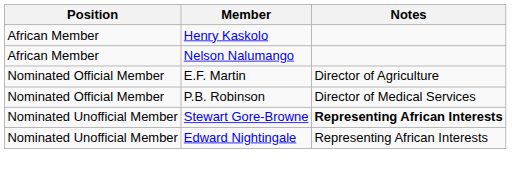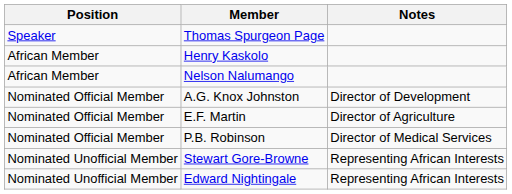 <table class="wikitable sortable">
 <tr>
 <th>Position</th>
 <th>Member</th>
 <th>Notes</th>
+</tr>
+<tr>
+<td><a href='#'>Speaker</a></td>
+<td><a href='#'>Thomas Spurgeon Page</a></td>
+<td></td>
 </tr>
 <tr>
 <td>African Member</td>
 <td><a href='#'>Henry Kaskolo</a></td>
 <td></td>
 </tr>
 <tr>
 <td>African Member</td>
 <td><a href='#'>Nelson Nalumango</a></td>
 <td></td>
+</tr>
+<tr>
+<td>Nominated Official Member</td>
+<td>A.G. Knox Johnston</td>
+<td>Director of Development</td>
 </tr>
 <tr>
 <td>Nominated Official Member</td>
 <td>E.F. Martin</td>
 <td>Director of Agriculture</td>
 </tr>
 <tr>
 <td>Nominated Official Member</td>
 <td>P.B. Robinson</td>
 <td>Director of Medical Services</td>
 </tr>
 <tr>
 <td>Nominated Unofficial Member</td>
 <td><a href='#'>Stewart Gore-Browne</a></td>
-<td><strong>Representing African Interests</strong></td>
+<td>Representing African Interests</td>
 </tr>
 <tr>
 <td>Nominated Unofficial Member</td>
 <td><a href='#'>Edward Nightingale</a></td>
 <td>Representing African Interests</td>
 </tr>
 </table>
